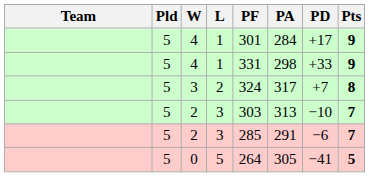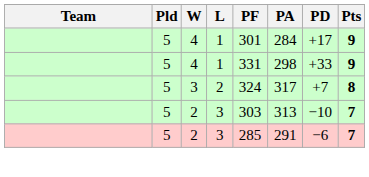 <table class=wikitable>
 <tr align=center>
 </tr>
 <tr>
 <th width=150>Team</th>
 <th width=20>Pld</th>
 <th width=20>W</th>
 <th width=20>L</th>
 <th width=30>PF</th>
 <th width=30>PA</th>
 <th width=30>PD</th>
 <th width=20>Pts</th>
 </tr>
 <tr align=center bgcolor=ccffcc>
 <td align=left></td>
 <td>5</td>
 <td>4</td>
 <td>1</td>
 <td>301</td>
 <td>284</td>
 <td>+17</td>
 <td><strong>9</strong></td>
 </tr>
 <tr align=center bgcolor=ccffcc>
 <td align=left></td>
 <td>5</td>
 <td>4</td>
 <td>1</td>
 <td>331</td>
 <td>298</td>
 <td>+33</td>
 <td><strong>9</strong></td>
 </tr>
 <tr align=center bgcolor=ccffcc>
 <td align=left></td>
 <td>5</td>
 <td>3</td>
 <td>2</td>
 <td>324</td>
 <td>317</td>
 <td>+7</td>
 <td><strong>8</strong></td>
 </tr>
 <tr align=center bgcolor=ccffcc>
 <td align=left></td>
 <td>5</td>
 <td>2</td>
 <td>3</td>
 <td>303</td>
 <td>313</td>
 <td>−10</td>
 <td><strong>7</strong></td>
 </tr>
 <tr align=center bgcolor=ffcccc>
 <td align=left></td>
 <td>5</td>
 <td>2</td>
 <td>3</td>
 <td>285</td>
 <td>291</td>
 <td>−6</td>
 <td><strong>7</strong></td>
 </tr>
-<tr align=center bgcolor=ffcccc>
-<td align=left></td>
-<td>5</td>
-<td>0</td>
-<td>5</td>
-<td>264</td>
-<td>305</td>
-<td>−41</td>
-<td><strong>5</strong></td>
-</tr>
 </table>
